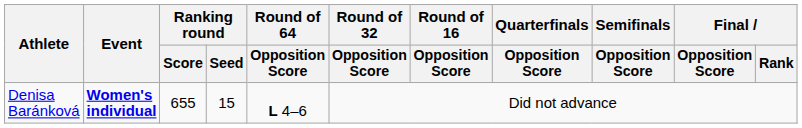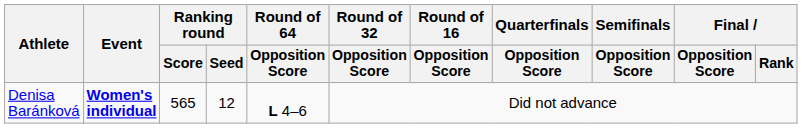 <table class="wikitable" style="font-size:90%">
 <tr>
 <th rowspan=2>Athlete</th>
 <th rowspan=2>Event</th>
 <th colspan="2">Ranking round</th>
 <th>Round of 64</th>
 <th>Round of 32</th>
 <th>Round of 16</th>
 <th>Quarterfinals</th>
 <th>Semifinals</th>
 <th colspan="2">Final / </th>
 </tr>
 <tr style="font-size:95%">
 <th>Score</th>
 <th>Seed</th>
 <th>Opposition<br>Score</th>
 <th>Opposition<br>Score</th>
 <th>Opposition<br>Score</th>
 <th>Opposition<br>Score</th>
 <th>Opposition<br>Score</th>
 <th>Opposition<br>Score</th>
 <th>Rank</th>
 </tr>
 <tr align=center>
 <td align=left><a href='#'>Denisa Baránková</a></td>
 <td align=left><strong><a href='#'>Women's individual</a></strong></td>
-<td>655</td>
-<td>15</td>
+<td>565</td>
+<td>12</td>
 <td><br><strong>L</strong> 4–6</td>
 <td colspan=6>Did not advance</td>
 </tr>
 </table>
